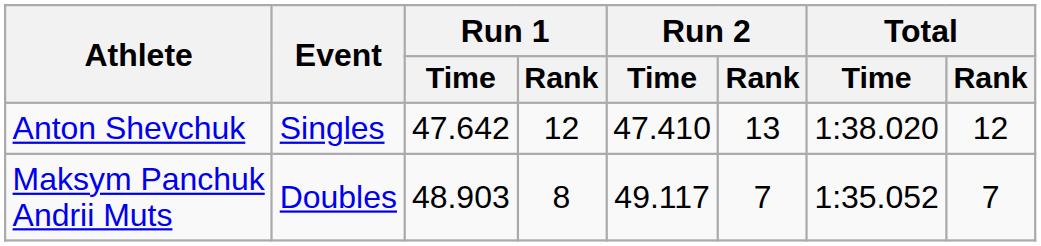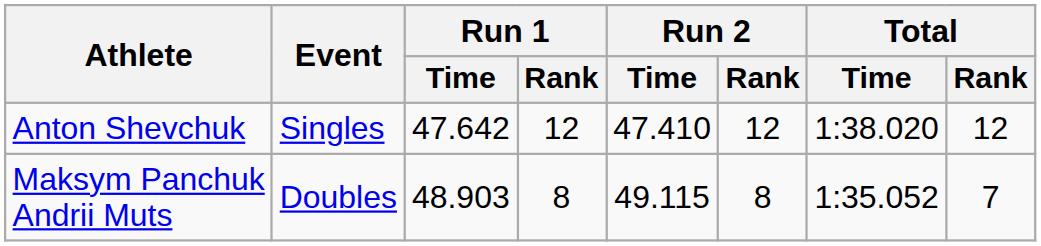 <table class="wikitable" style="font-size:90%">
 <tr>
 <th rowspan="2">Athlete</th>
 <th rowspan="2">Event</th>
 <th colspan="2">Run 1</th>
 <th colspan="2">Run 2</th>
 <th colspan="2">Total</th>
 </tr>
 <tr style="font-size:95%">
 <th>Time</th>
 <th>Rank</th>
 <th>Time</th>
 <th>Rank</th>
 <th>Time</th>
 <th>Rank</th>
 </tr>
 <tr align="center">
 <td align="left"><a href='#'>Anton Shevchuk</a></td>
 <td align="left"><a href='#'>Singles</a></td>
 <td>47.642</td>
 <td>12</td>
 <td>47.410</td>
-<td>13</td>
+<td>12</td>
 <td>1:38.020</td>
 <td>12</td>
 </tr>
 <tr align="center">
 <td align="left"><a href='#'>Maksym Panchuk</a><br><a href='#'>Andrii Muts</a></td>
 <td><a href='#'>Doubles</a></td>
 <td>48.903</td>
 <td>8</td>
-<td>49.117</td>
-<td>7</td>
+<td>49.115</td>
+<td>8</td>
 <td>1:35.052</td>
 <td>7</td>
 </tr>
 </table>
